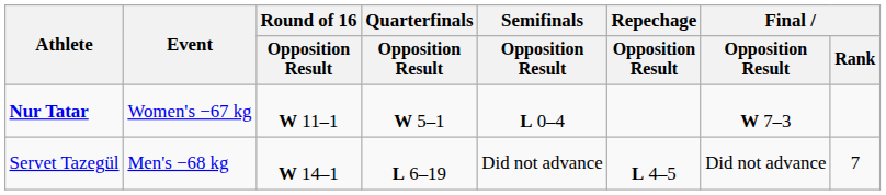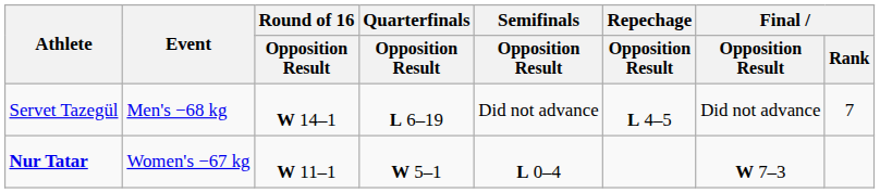 <table class="wikitable" style="font-size:90%;">
 <tr>
 <th rowspan=2>Athlete</th>
 <th rowspan=2>Event</th>
 <th>Round of 16</th>
 <th>Quarterfinals</th>
 <th>Semifinals</th>
 <th>Repechage</th>
 <th colspan=2>Final / </th>
 </tr>
 <tr style="font-size:95%">
 <th>Opposition<br>Result</th>
 <th>Opposition<br>Result</th>
 <th>Opposition<br>Result</th>
 <th>Opposition<br>Result</th>
 <th>Opposition<br>Result</th>
 <th>Rank</th>
 </tr>
 <tr align=center>
+<td align=left><a href='#'>Servet Tazegül</a></td>
+<td align=left><a href='#'>Men's −68 kg</a></td>
+<td><br><strong>W</strong> 14–1 </td>
+<td><br><strong>L</strong> 6–19 </td>
+<td>Did not advance</td>
+<td><br><strong>L</strong> 4–5</td>
+<td>Did not advance</td>
+<td>7</td>
+</tr>
+<tr align=center>
 <td align=left><strong><a href='#'>Nur Tatar</a></strong></td>
 <td align=left><a href='#'>Women's −67 kg</a></td>
 <td><br><strong>W</strong> 11–1</td>
 <td><br><strong>W</strong> 5–1</td>
 <td><br><strong>L</strong> 0–4 </td>
 <td></td>
 <td><br><strong>W</strong> 7–3</td>
 <td></td>
 </tr>
-<tr align=center>
-<td align=left><a href='#'>Servet Tazegül</a></td>
-<td align=left><a href='#'>Men's −68 kg</a></td>
-<td><br><strong>W</strong> 14–1 </td>
-<td><br><strong>L</strong> 6–19 </td>
-<td>Did not advance</td>
-<td><br><strong>L</strong> 4–5</td>
-<td>Did not advance</td>
-<td>7</td>
-</tr>
 </table>
